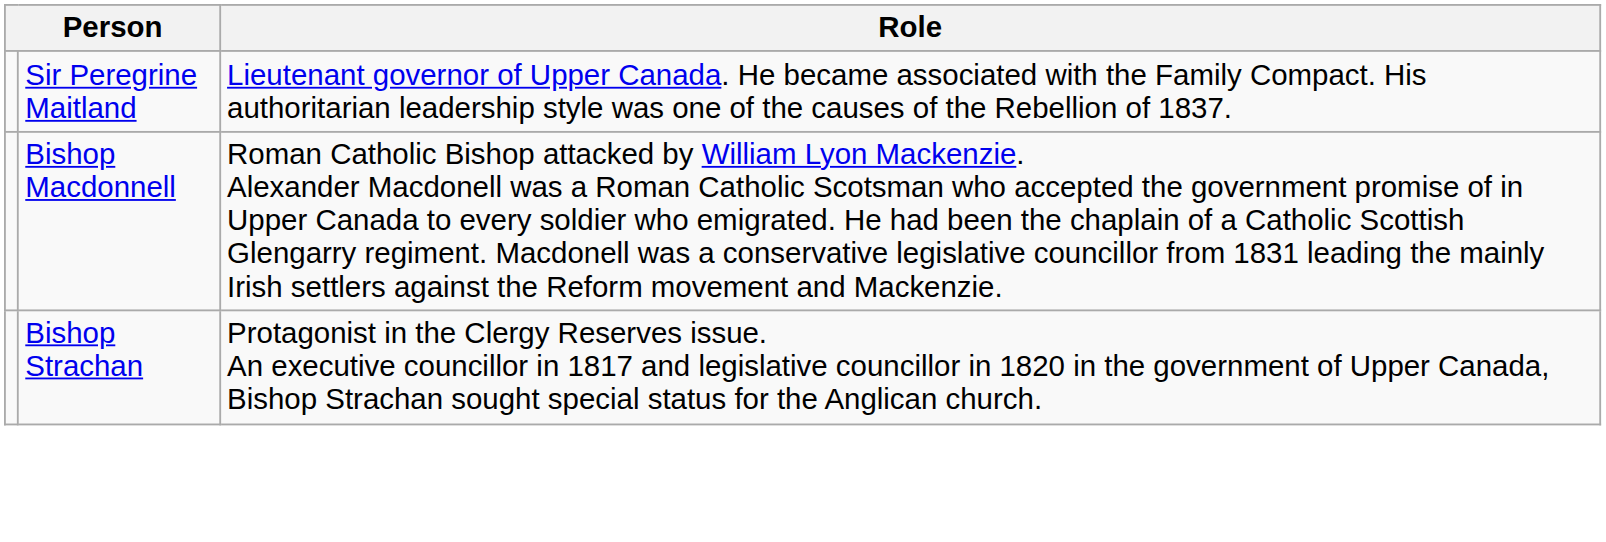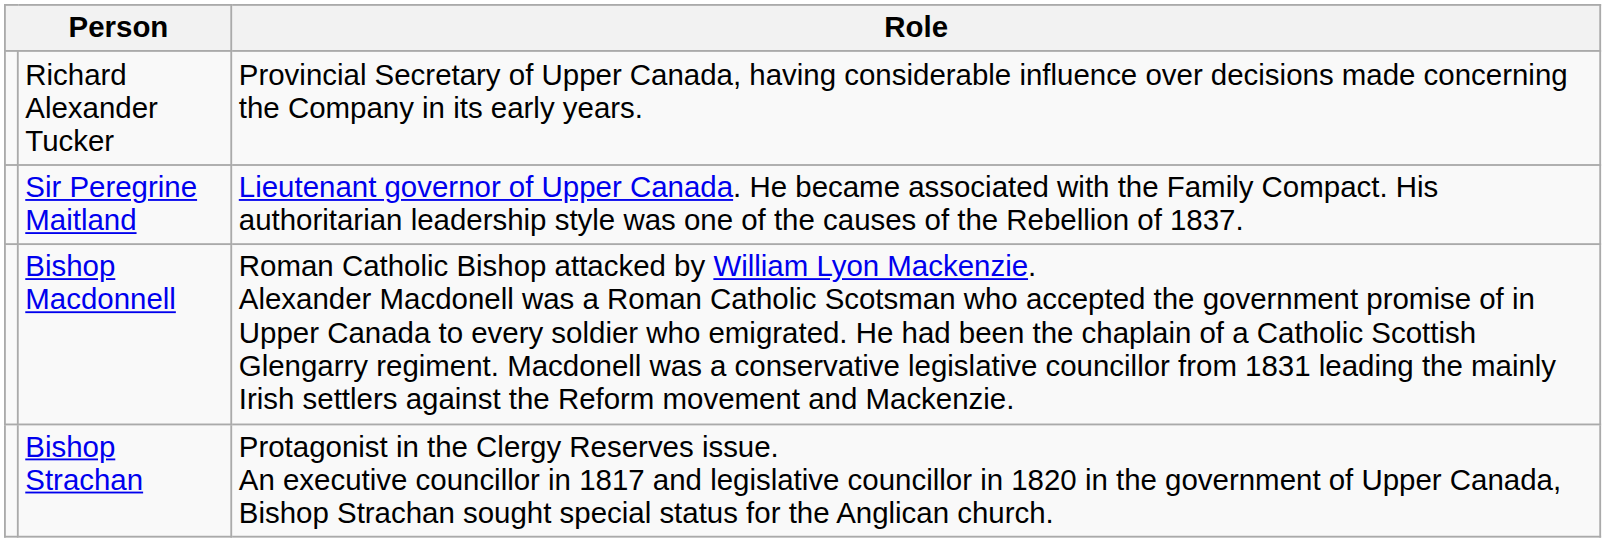 <table class="wikitable">
 <tr>
 <th colspan="2">Person</th>
 <th>Role</th>
+</tr>
+<tr valign="top">
+<td></td>
+<td>Richard Alexander Tucker</td>
+<td>Provincial Secretary of Upper Canada, having considerable influence over decisions made concerning the Company in its early years.</td>
 </tr>
 <tr valign="top">
 <td></td>
 <td><a href='#'>Sir Peregrine Maitland</a></td>
 <td><a href='#'>Lieutenant governor of Upper Canada</a>. He became associated with the Family Compact. His authoritarian leadership style was one of the causes of the Rebellion of 1837.</td>
 </tr>
 <tr valign="top">
 <td></td>
 <td><a href='#'>Bishop Macdonnell</a></td>
 <td>Roman Catholic Bishop attacked by <a href='#'>William Lyon Mackenzie</a>.<br>Alexander Macdonell was a Roman Catholic Scotsman who accepted the government promise of  in Upper Canada to every soldier who emigrated. He had been the chaplain of a Catholic Scottish Glengarry regiment. Macdonell was a conservative legislative councillor from 1831 leading the mainly Irish settlers against the Reform movement and Mackenzie.</td>
 </tr>
 <tr valign="top">
 <td></td>
 <td><a href='#'>Bishop Strachan</a></td>
 <td>Protagonist in the Clergy Reserves issue.<br>An executive councillor in 1817 and legislative councillor in 1820 in the government of Upper Canada, Bishop Strachan sought special status for the Anglican church.</td>
 </tr>
 </table>
